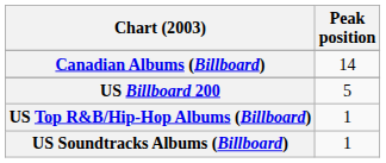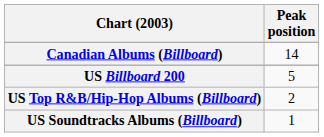 <table class="wikitable sortable plainrowheaders" style="text-align:center;">
 <tr>
 <th scope="col">Chart (2003)</th>
 <th scope="col">Peak<br>position</th>
 </tr>
 <tr>
 </tr>
 <tr>
 </tr>
 <tr>
 <th scope="row"><a href='#'>Canadian Albums</a> (<a href='#'><em>Billboard</em></a>)</th>
 <td style="text-align:center;">14</td>
 </tr>
 <tr>
 </tr>
 <tr>
 </tr>
 <tr>
 </tr>
 <tr>
 </tr>
 <tr>
 <th scope="row">US <a href='#'><em>Billboard</em> 200</a></th>
 <td>5</td>
 </tr>
 <tr>
 <th scope="row">US <a href='#'>Top R&B/Hip-Hop Albums</a> (<em><a href='#'>Billboard</a></em>)</th>
-<td>1</td>
+<td>2</td>
 </tr>
 <tr>
 <th scope="row">US Soundtracks Albums (<em><a href='#'>Billboard</a></em>)</th>
 <td>1</td>
 </tr>
 </table>
